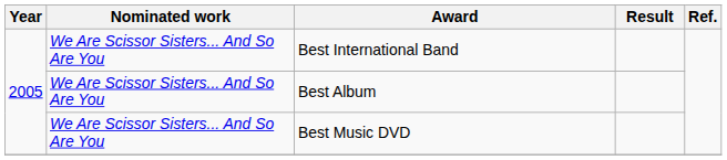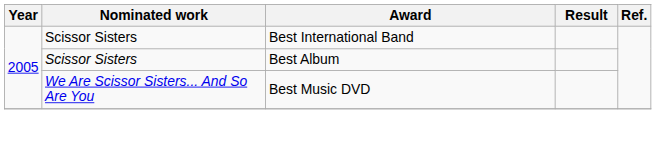 <table class="wikitable">
 <tr>
 <th>Year</th>
 <th width="250">Nominated work</th>
 <th width="325">Award</th>
 <th width="65">Result</th>
 <th>Ref.</th>
 </tr>
 <tr>
 <td align="center" rowspan=3><a href='#'>2005</a></td>
-<td><em><a href='#'>We Are Scissor Sisters... And So Are You</a></em></td>
+<td>Scissor Sisters</td>
 <td>Best International Band</td>
 <td></td>
 <td align="center" rowspan=3></td>
 </tr>
 <tr>
-<td><em><a href='#'>We Are Scissor Sisters... And So Are You</a></em></td>
+<td><em>Scissor Sisters</em></td>
 <td>Best Album</td>
 <td></td>
 </tr>
 <tr>
 <td><em><a href='#'>We Are Scissor Sisters... And So Are You</a></em></td>
 <td>Best Music DVD</td>
 <td></td>
 </tr>
 <tr>
 </tr>
 </table>
